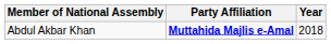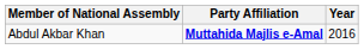 <table class="wikitable sortable">
 <tr>
 <th>Member of National Assembly</th>
 <th>Party Affiliation</th>
 <th>Year</th>
 </tr>
 <tr>
 <td>Abdul Akbar Khan</td>
 <td><strong><a href='#'>Muttahida Majlis e-Amal</a></strong></td>
-<td>2018</td>
+<td>2016</td>
 </tr>
 </table>
